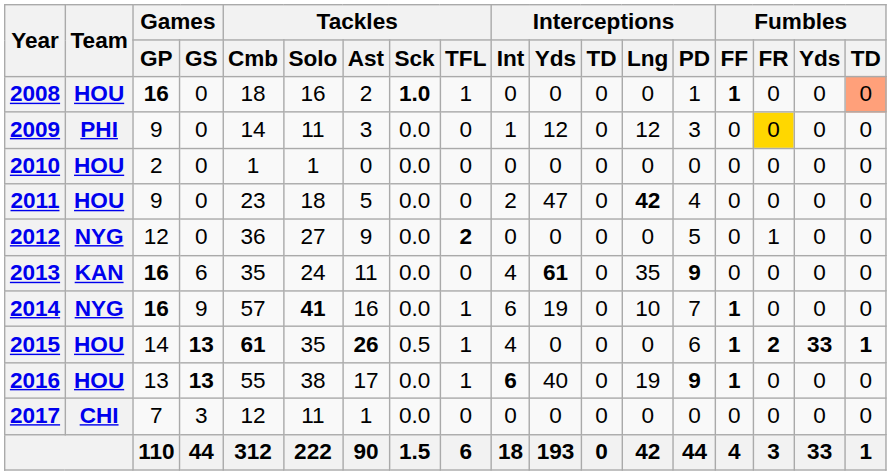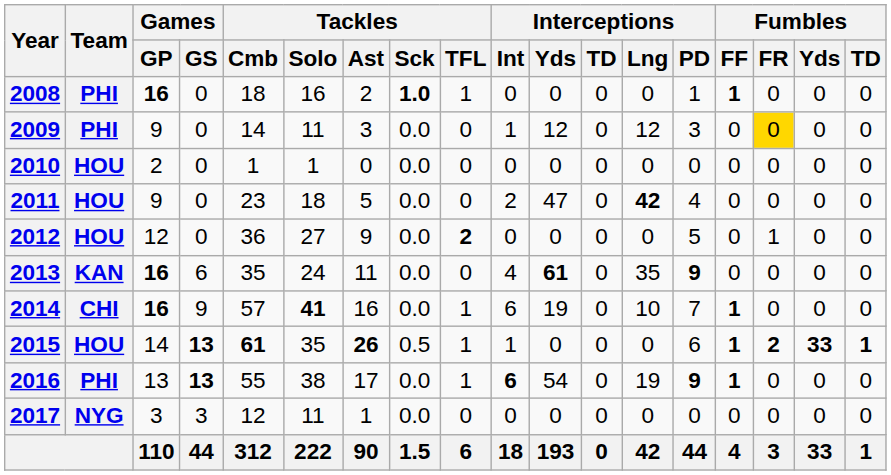 <table class="wikitable" style="text-align:center">
 <tr>
 <th rowspan="2">Year</th>
 <th rowspan="2">Team</th>
 <th colspan="2">Games</th>
 <th colspan="5">Tackles</th>
 <th colspan="5">Interceptions</th>
 <th colspan="4">Fumbles</th>
 </tr>
 <tr>
 <th>GP</th>
 <th>GS</th>
 <th>Cmb</th>
 <th>Solo</th>
 <th>Ast</th>
 <th>Sck</th>
 <th>TFL</th>
 <th>Int</th>
 <th>Yds</th>
 <th>TD</th>
 <th>Lng</th>
 <th>PD</th>
 <th>FF</th>
 <th>FR</th>
 <th>Yds</th>
 <th>TD</th>
 </tr>
 <tr>
 <th><a href='#'>2008</a></th>
-<th><a href='#'>HOU</a></th>
+<th><a href='#'>PHI</a></th>
 <td><strong>16</strong></td>
 <td>0</td>
 <td>18</td>
 <td>16</td>
 <td>2</td>
 <td><strong>1.0</strong></td>
 <td>1</td>
 <td>0</td>
 <td>0</td>
 <td>0</td>
 <td>0</td>
 <td>1</td>
 <td><strong>1</strong></td>
 <td>0</td>
 <td>0</td>
-<td style="background: lightsalmon;">0</td>
+<td>0</td>
 </tr>
 <tr>
 <th><a href='#'>2009</a></th>
 <th><a href='#'>PHI</a></th>
 <td>9</td>
 <td>0</td>
 <td>14</td>
 <td>11</td>
 <td>3</td>
 <td>0.0</td>
 <td>0</td>
 <td>1</td>
 <td>12</td>
 <td>0</td>
 <td>12</td>
 <td>3</td>
 <td>0</td>
 <td style="background: gold;">0</td>
 <td>0</td>
 <td>0</td>
 </tr>
 <tr>
 <th><a href='#'>2010</a></th>
 <th><a href='#'>HOU</a></th>
 <td>2</td>
 <td>0</td>
 <td>1</td>
 <td>1</td>
 <td>0</td>
 <td>0.0</td>
 <td>0</td>
 <td>0</td>
 <td>0</td>
 <td>0</td>
 <td>0</td>
 <td>0</td>
 <td>0</td>
 <td>0</td>
 <td>0</td>
 <td>0</td>
 </tr>
 <tr>
 <th><a href='#'>2011</a></th>
 <th><a href='#'>HOU</a></th>
 <td>9</td>
 <td>0</td>
 <td>23</td>
 <td>18</td>
 <td>5</td>
 <td>0.0</td>
 <td>0</td>
 <td>2</td>
 <td>47</td>
 <td>0</td>
 <td><strong>42</strong></td>
 <td>4</td>
 <td>0</td>
 <td>0</td>
 <td>0</td>
 <td>0</td>
 </tr>
 <tr>
 <th><a href='#'>2012</a></th>
-<th><a href='#'>NYG</a></th>
+<th><a href='#'>HOU</a></th>
 <td>12</td>
 <td>0</td>
 <td>36</td>
 <td>27</td>
 <td>9</td>
 <td>0.0</td>
 <td><strong>2</strong></td>
 <td>0</td>
 <td>0</td>
 <td>0</td>
 <td>0</td>
 <td>5</td>
 <td>0</td>
 <td>1</td>
 <td>0</td>
 <td>0</td>
 </tr>
 <tr>
 <th><a href='#'>2013</a></th>
 <th><a href='#'>KAN</a></th>
 <td><strong>16</strong></td>
 <td>6</td>
 <td>35</td>
 <td>24</td>
 <td>11</td>
 <td>0.0</td>
 <td>0</td>
 <td>4</td>
 <td><strong>61</strong></td>
 <td>0</td>
 <td>35</td>
 <td><strong>9</strong></td>
 <td>0</td>
 <td>0</td>
 <td>0</td>
 <td>0</td>
 </tr>
 <tr>
 <th><a href='#'>2014</a></th>
-<th><a href='#'>NYG</a></th>
+<th><a href='#'>CHI</a></th>
 <td><strong>16</strong></td>
 <td>9</td>
 <td>57</td>
 <td><strong>41</strong></td>
 <td>16</td>
 <td>0.0</td>
 <td>1</td>
 <td>6</td>
 <td>19</td>
 <td>0</td>
 <td>10</td>
 <td>7</td>
 <td><strong>1</strong></td>
 <td>0</td>
 <td>0</td>
 <td>0</td>
 </tr>
 <tr>
 <th><a href='#'>2015</a></th>
 <th><a href='#'>HOU</a></th>
 <td>14</td>
 <td><strong>13</strong></td>
 <td><strong>61</strong></td>
 <td>35</td>
 <td><strong>26</strong></td>
 <td>0.5</td>
 <td>1</td>
-<td>4</td>
+<td>1</td>
 <td>0</td>
 <td>0</td>
 <td>0</td>
 <td>6</td>
 <td><strong>1</strong></td>
 <td><strong>2</strong></td>
 <td><strong>33</strong></td>
 <td><strong>1</strong></td>
 </tr>
 <tr>
 <th><a href='#'>2016</a></th>
-<th><a href='#'>HOU</a></th>
+<th><a href='#'>PHI</a></th>
 <td>13</td>
 <td><strong>13</strong></td>
 <td>55</td>
 <td>38</td>
 <td>17</td>
 <td>0.0</td>
 <td>1</td>
 <td><strong>6</strong></td>
-<td>40</td>
+<td>54</td>
 <td>0</td>
 <td>19</td>
 <td><strong>9</strong></td>
 <td><strong>1</strong></td>
 <td>0</td>
 <td>0</td>
 <td>0</td>
 </tr>
 <tr>
 <th><a href='#'>2017</a></th>
-<th><a href='#'>CHI</a></th>
-<td>7</td>
+<th><a href='#'>NYG</a></th>
+<td>3</td>
 <td>3</td>
 <td>12</td>
 <td>11</td>
 <td>1</td>
 <td>0.0</td>
 <td>0</td>
 <td>0</td>
 <td>0</td>
 <td>0</td>
 <td>0</td>
 <td>0</td>
 <td>0</td>
 <td>0</td>
 <td>0</td>
 <td>0</td>
 </tr>
 <tr>
 <th colspan="2"></th>
 <th>110</th>
 <th>44</th>
 <th>312</th>
 <th>222</th>
 <th>90</th>
 <th>1.5</th>
 <th>6</th>
 <th>18</th>
 <th>193</th>
 <th>0</th>
 <th>42</th>
 <th>44</th>
 <th>4</th>
 <th>3</th>
 <th>33</th>
 <th>1</th>
 </tr>
 </table>
